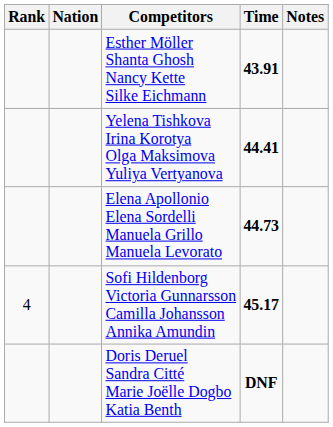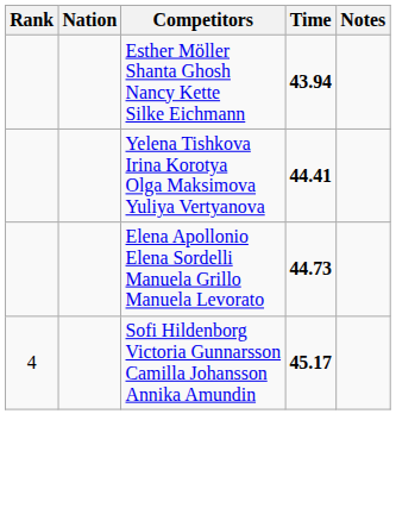 <table class="wikitable sortable" style="text-align:center">
 <tr>
 <th>Rank</th>
 <th>Nation</th>
 <th>Competitors</th>
 <th>Time</th>
 <th>Notes</th>
 </tr>
 <tr>
 <td></td>
 <td align=left></td>
 <td align=left><a href='#'>Esther Möller</a><br><a href='#'>Shanta Ghosh</a><br><a href='#'>Nancy Kette</a><br><a href='#'>Silke Eichmann</a></td>
-<td><strong>43.91</strong></td>
+<td><strong>43.94</strong></td>
 <td></td>
 </tr>
 <tr>
 <td></td>
 <td align=left></td>
 <td align=left><a href='#'>Yelena Tishkova</a><br><a href='#'>Irina Korotya</a><br><a href='#'>Olga Maksimova</a><br><a href='#'>Yuliya Vertyanova</a></td>
 <td><strong>44.41</strong></td>
 <td></td>
 </tr>
 <tr>
 <td></td>
 <td align=left></td>
 <td align=left><a href='#'>Elena Apollonio</a><br><a href='#'>Elena Sordelli</a><br><a href='#'>Manuela Grillo</a><br><a href='#'>Manuela Levorato</a></td>
 <td><strong>44.73</strong></td>
 <td></td>
 </tr>
 <tr>
 <td>4</td>
 <td align=left></td>
 <td align=left><a href='#'>Sofi Hildenborg</a><br><a href='#'>Victoria Gunnarsson</a><br><a href='#'>Camilla Johansson</a><br><a href='#'>Annika Amundin</a></td>
 <td><strong>45.17</strong></td>
 <td></td>
 </tr>
-<tr>
-<td></td>
-<td align=left></td>
-<td align=left><a href='#'>Doris Deruel</a><br><a href='#'>Sandra Citté</a><br><a href='#'>Marie Joëlle Dogbo</a><br><a href='#'>Katia Benth</a></td>
-<td><strong>DNF</strong></td>
-<td></td>
-</tr>
 </table>
